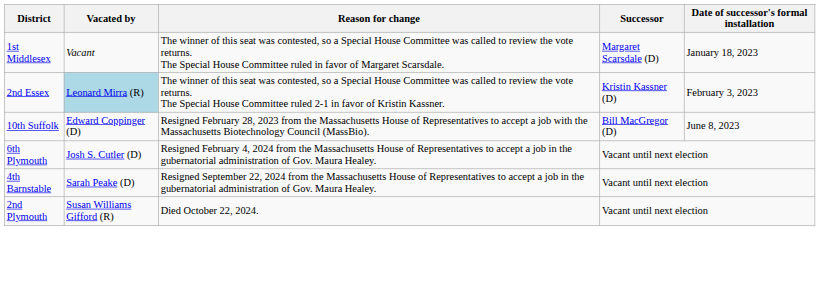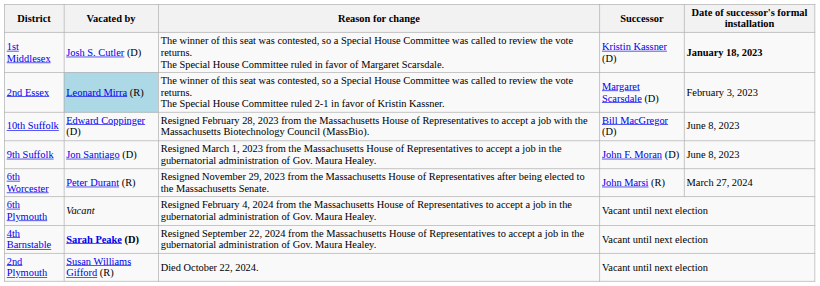 <table class="wikitable">
 <tr>
 <th>District</th>
 <th>Vacated by</th>
 <th>Reason for change</th>
 <th>Successor</th>
 <th>Date of successor's formal installation</th>
 </tr>
 <tr>
 <td><a href='#'>1st Middlesex</a></td>
-<td><em>Vacant</em></td>
+<td><a href='#'>Josh S. Cutler</a> (D)</td>
 <td>The winner of this seat was contested, so a Special House Committee was called to review the vote returns.<br>The Special House Committee ruled in favor of Margaret Scarsdale.</td>
-<td><a href='#'>Margaret Scarsdale</a> (D)</td>
-<td>January 18, 2023</td>
+<td><a href='#'>Kristin Kassner</a> (D)</td>
+<td><strong>January 18, 2023</strong></td>
 </tr>
 <tr>
 <td><a href='#'>2nd Essex</a></td>
 <td style="background: lightblue;"><a href='#'>Leonard Mirra</a> (R)</td>
 <td>The winner of this seat was contested, so a Special House Committee was called to review the vote returns.<br>The Special House Committee ruled 2-1 in favor of Kristin Kassner.</td>
-<td><a href='#'>Kristin Kassner</a> (D)</td>
+<td><a href='#'>Margaret Scarsdale</a> (D)</td>
 <td>February 3, 2023</td>
 </tr>
 <tr>
 <td><a href='#'>10th Suffolk</a></td>
 <td><a href='#'>Edward Coppinger</a> (D)</td>
 <td>Resigned February 28, 2023 from the Massachusetts House of Representatives to accept a job with the Massachusetts Biotechnology Council (MassBio).</td>
 <td><a href='#'>Bill MacGregor</a> (D)</td>
 <td>June 8, 2023</td>
 </tr>
 <tr>
+<td><a href='#'>9th Suffolk</a></td>
+<td><a href='#'>Jon Santiago</a> (D)</td>
+<td>Resigned March 1, 2023 from the Massachusetts House of Representatives to accept a job in the gubernatorial administration of Gov. Maura Healey.</td>
+<td><a href='#'>John F. Moran</a> (D)</td>
+<td>June 8, 2023</td>
+</tr>
+<tr>
+<td><a href='#'>6th Worcester</a></td>
+<td><a href='#'>Peter Durant</a> (R)</td>
+<td>Resigned November 29, 2023 from the Massachusetts House of Representatives after being elected to the Massachusetts Senate.</td>
+<td><a href='#'>John Marsi</a> (R)</td>
+<td>March 27, 2024</td>
+</tr>
+<tr>
 <td><a href='#'>6th Plymouth</a></td>
-<td><a href='#'>Josh S. Cutler</a> (D)</td>
+<td><em>Vacant</em></td>
 <td>Resigned February 4, 2024 from the Massachusetts House of Representatives to accept a job in the gubernatorial administration of Gov. Maura Healey.</td>
 <td colspan="2">Vacant until next election</td>
 </tr>
 <tr>
 <td><a href='#'>4th Barnstable</a></td>
-<td><a href='#'>Sarah Peake</a> (D)</td>
+<td><strong><a href='#'>Sarah Peake</a> (D)</strong></td>
 <td>Resigned September 22, 2024 from the Massachusetts House of Representatives to accept a job in the gubernatorial administration of Gov. Maura Healey.</td>
 <td colspan="2">Vacant until next election</td>
 </tr>
 <tr>
 <td><a href='#'>2nd Plymouth</a></td>
 <td><a href='#'>Susan Williams Gifford</a> (R)</td>
 <td>Died October 22, 2024.</td>
 <td colspan="2">Vacant until next election</td>
 </tr>
 </table>
